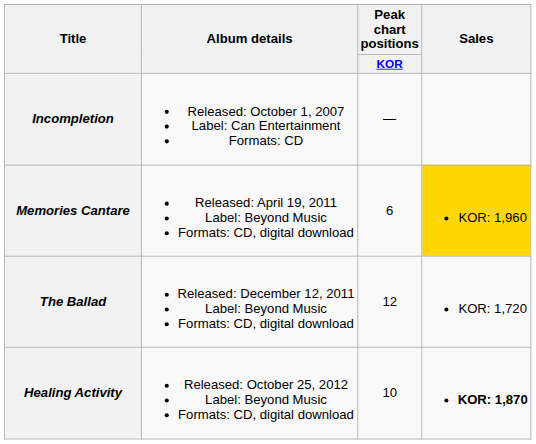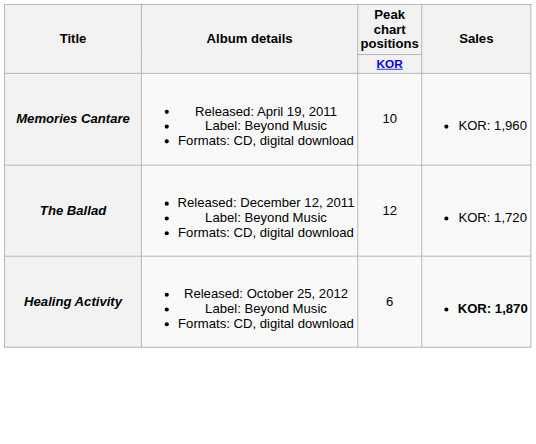 <table class="wikitable plainrowheaders" style="text-align:center;">
 <tr>
 <th rowspan="2" scope="col" style="width:10em;">Title</th>
 <th rowspan="2" scope="col">Album details</th>
 <th scope="col">Peak chart positions</th>
 <th rowspan="2">Sales</th>
 </tr>
 <tr>
 <th scope="col" style="width:2.2em;font-size:90%;"><a href='#'>KOR</a><br></th>
 </tr>
 <tr>
-<th scope="row"><em>Incompletion</em></th>
-<td><br><ul><li>Released: October 1, 2007</li><li>Label: Can Entertainment</li><li>Formats: CD</li></ul></td>
-<td>—</td>
-<td></td>
-</tr>
-<tr>
 <th scope="row"><em>Memories Cantare</em></th>
 <td><br><ul><li>Released: April 19, 2011</li><li>Label: Beyond Music</li><li>Formats: CD, digital download</li></ul></td>
-<td>6</td>
-<td style="background: gold;"><br><ul><li>KOR: 1,960</li></ul></td>
+<td>10</td>
+<td><br><ul><li>KOR: 1,960</li></ul></td>
 </tr>
 <tr>
 <th scope="row"><em>The Ballad</em></th>
 <td><br><ul><li>Released: December 12, 2011</li><li>Label: Beyond Music</li><li>Formats: CD, digital download</li></ul></td>
 <td>12</td>
 <td><br><ul><li>KOR: 1,720</li></ul></td>
 </tr>
 <tr>
 <th scope="row"><em>Healing Activity</em></th>
 <td><br><ul><li>Released: October 25, 2012</li><li>Label: Beyond Music</li><li>Formats: CD, digital download</li></ul></td>
-<td>10</td>
+<td>6</td>
 <td><strong><br><ul><li>KOR: 1,870</li></ul></strong></td>
 </tr>
 </table>
